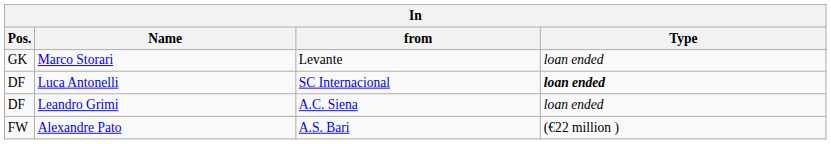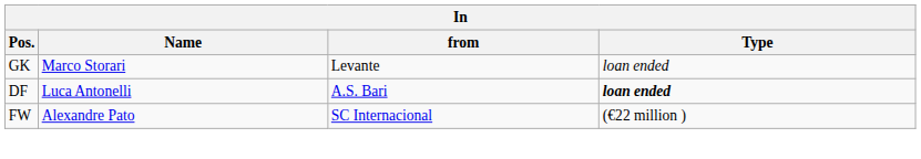 <table class="wikitable" style="font-size:90%;width:99%;">
 <tr>
 <th colspan="4">In</th>
 </tr>
 <tr>
 <th width=3%>Pos.</th>
 <th width=32%>Name</th>
 <th width=30%>from</th>
 <th width=35%>Type</th>
 </tr>
 <tr>
 <td>GK</td>
 <td><a href='#'>Marco Storari</a></td>
 <td>Levante</td>
 <td><em>loan ended</em></td>
 </tr>
 <tr>
 <td>DF</td>
 <td><a href='#'>Luca Antonelli</a></td>
-<td><a href='#'>SC Internacional</a></td>
+<td><a href='#'>A.S. Bari</a></td>
 <td><strong><em>loan ended</em></strong></td>
-</tr>
-<tr>
-<td>DF</td>
-<td><a href='#'>Leandro Grimi</a></td>
-<td><a href='#'>A.C. Siena</a></td>
-<td><em>loan ended</em></td>
 </tr>
 <tr>
 <td>FW</td>
 <td><a href='#'>Alexandre Pato</a></td>
-<td><a href='#'>A.S. Bari</a></td>
+<td><a href='#'>SC Internacional</a></td>
 <td>(€22 million )</td>
 </tr>
 </table>
